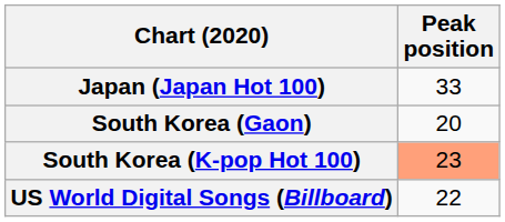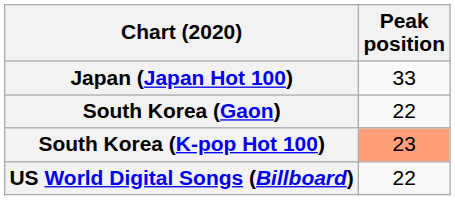 <table class="wikitable sortable plainrowheaders" style="text-align:center">
 <tr>
 <th scope="col">Chart (2020)</th>
 <th scope="col">Peak<br>position</th>
 </tr>
 <tr>
 <th scope="row">Japan (<a href='#'>Japan Hot 100</a>)</th>
 <td>33</td>
 </tr>
 <tr>
 <th scope="row">South Korea (<a href='#'>Gaon</a>)</th>
-<td>20</td>
+<td>22</td>
 </tr>
 <tr>
 <th scope="row">South Korea (<a href='#'>K-pop Hot 100</a>)</th>
 <td style="background: lightsalmon;">23</td>
 </tr>
 <tr>
 <th scope="row">US <a href='#'>World Digital Songs</a> (<em><a href='#'>Billboard</a></em>) </th>
 <td>22</td>
 </tr>
 </table>
